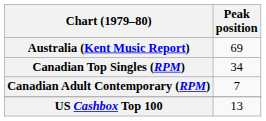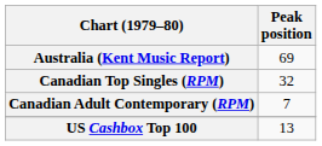 <table class="wikitable sortable plainrowheaders" style="text-align:center">
 <tr>
 <th scope="col">Chart (1979–80)</th>
 <th scope="col">Peak<br>position</th>
 </tr>
 <tr>
 <th scope="row">Australia (<a href='#'>Kent Music Report</a>)</th>
 <td style="text-align:center;">69</td>
 </tr>
 <tr>
 <th scope="row">Canadian Top Singles (<em><a href='#'>RPM</a></em>)</th>
-<td style="text-align:center;">34</td>
+<td style="text-align:center;">32</td>
 </tr>
 <tr>
 <th scope="row">Canadian Adult Contemporary (<em><a href='#'>RPM</a></em>)</th>
 <td style="text-align:center;">7</td>
 </tr>
 <tr>
 </tr>
 <tr>
 </tr>
 <tr>
 </tr>
 <tr>
 </tr>
 <tr>
 <th scope="row">US <em><a href='#'>Cashbox</a></em> Top 100</th>
 <td style="text-align:center;">13</td>
 </tr>
 </table>
